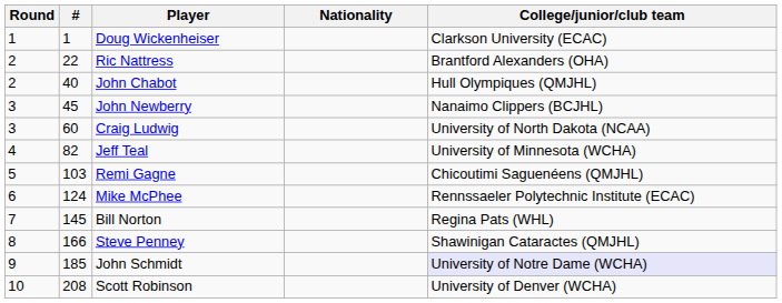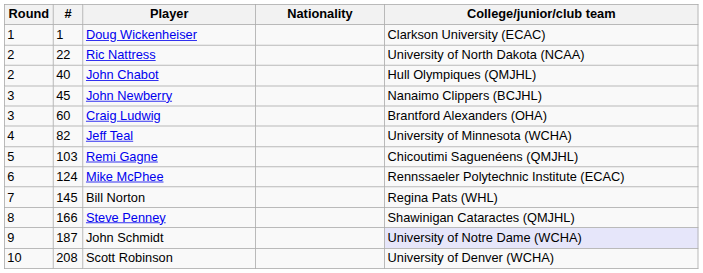 <table class="wikitable">
 <tr>
 <th bgcolor="#DDDDFF" width="2.75%">Round</th>
 <th bgcolor="#DDDDFF" width="2.75%">#</th>
 <th bgcolor="#DDDDFF" width="22.0%">Player</th>
 <th bgcolor="#DDDDFF" width="16.5%">Nationality</th>
 <th bgcolor="#DDDDFF" width="40.0%">College/junior/club team</th>
 </tr>
 <tr>
 <td>1</td>
 <td>1</td>
 <td><a href='#'>Doug Wickenheiser</a></td>
 <td></td>
 <td>Clarkson University (ECAC)</td>
 </tr>
 <tr>
 <td>2</td>
 <td>22</td>
 <td><a href='#'>Ric Nattress</a></td>
 <td></td>
-<td>Brantford Alexanders (OHA)</td>
+<td>University of North Dakota (NCAA)</td>
 </tr>
 <tr>
 <td>2</td>
 <td>40</td>
 <td><a href='#'>John Chabot</a></td>
 <td></td>
 <td>Hull Olympiques (QMJHL)</td>
 </tr>
 <tr>
 <td>3</td>
 <td>45</td>
 <td><a href='#'>John Newberry</a></td>
 <td></td>
 <td>Nanaimo Clippers (BCJHL)</td>
 </tr>
 <tr>
 <td>3</td>
 <td>60</td>
 <td><a href='#'>Craig Ludwig</a></td>
 <td></td>
-<td>University of North Dakota (NCAA)</td>
+<td>Brantford Alexanders (OHA)</td>
 </tr>
 <tr>
 <td>4</td>
 <td>82</td>
 <td><a href='#'>Jeff Teal</a></td>
 <td></td>
 <td>University of Minnesota (WCHA)</td>
 </tr>
 <tr>
 <td>5</td>
 <td>103</td>
 <td><a href='#'>Remi Gagne</a></td>
 <td></td>
 <td>Chicoutimi Saguenéens (QMJHL)</td>
 </tr>
 <tr>
 <td>6</td>
 <td>124</td>
 <td><a href='#'>Mike McPhee</a></td>
 <td></td>
 <td>Rennssaeler Polytechnic Institute (ECAC)</td>
 </tr>
 <tr>
 <td>7</td>
 <td>145</td>
 <td>Bill Norton</td>
 <td></td>
 <td>Regina Pats (WHL)</td>
 </tr>
 <tr>
 <td>8</td>
 <td>166</td>
 <td><a href='#'>Steve Penney</a></td>
 <td></td>
 <td>Shawinigan Cataractes (QMJHL)</td>
 </tr>
 <tr>
 <td>9</td>
-<td>185</td>
+<td>187</td>
 <td>John Schmidt</td>
 <td></td>
 <td style="background: lavender;">University of Notre Dame (WCHA)</td>
 </tr>
 <tr>
 <td>10</td>
 <td>208</td>
 <td>Scott Robinson</td>
 <td></td>
 <td>University of Denver (WCHA)</td>
 </tr>
 </table>
